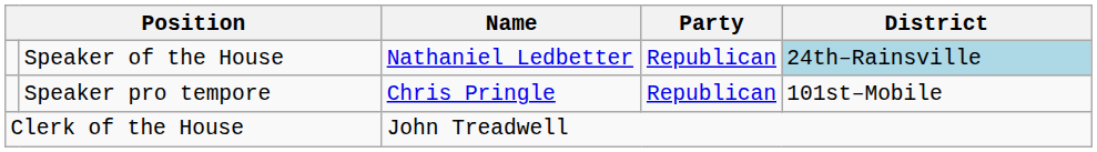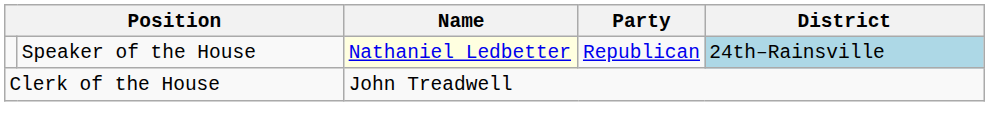 <table class="wikitable" style="font-size:100%">
 <tr>
 <th scope="col" colspan="2" width="220">Position</th>
 <th scope="col" width="150">Name</th>
 <th scope="col" width="70">Party</th>
 <th scope="col" width="180">District</th>
 </tr>
 <tr>
 <td></td>
 <td>Speaker of the House</td>
-<td><a href='#'>Nathaniel Ledbetter</a></td>
+<td style="background: lightyellow;"><a href='#'>Nathaniel Ledbetter</a></td>
 <td><a href='#'>Republican</a></td>
 <td style="background: lightblue;">24th–Rainsville</td>
-</tr>
-<tr>
-<td></td>
-<td>Speaker pro tempore</td>
-<td><a href='#'>Chris Pringle</a></td>
-<td><a href='#'>Republican</a></td>
-<td>101st–Mobile</td>
 </tr>
 <tr>
 <td scope="row" colspan="2">Clerk of the House</td>
 <td colspan="3">John Treadwell</td>
 </tr>
 </table>
